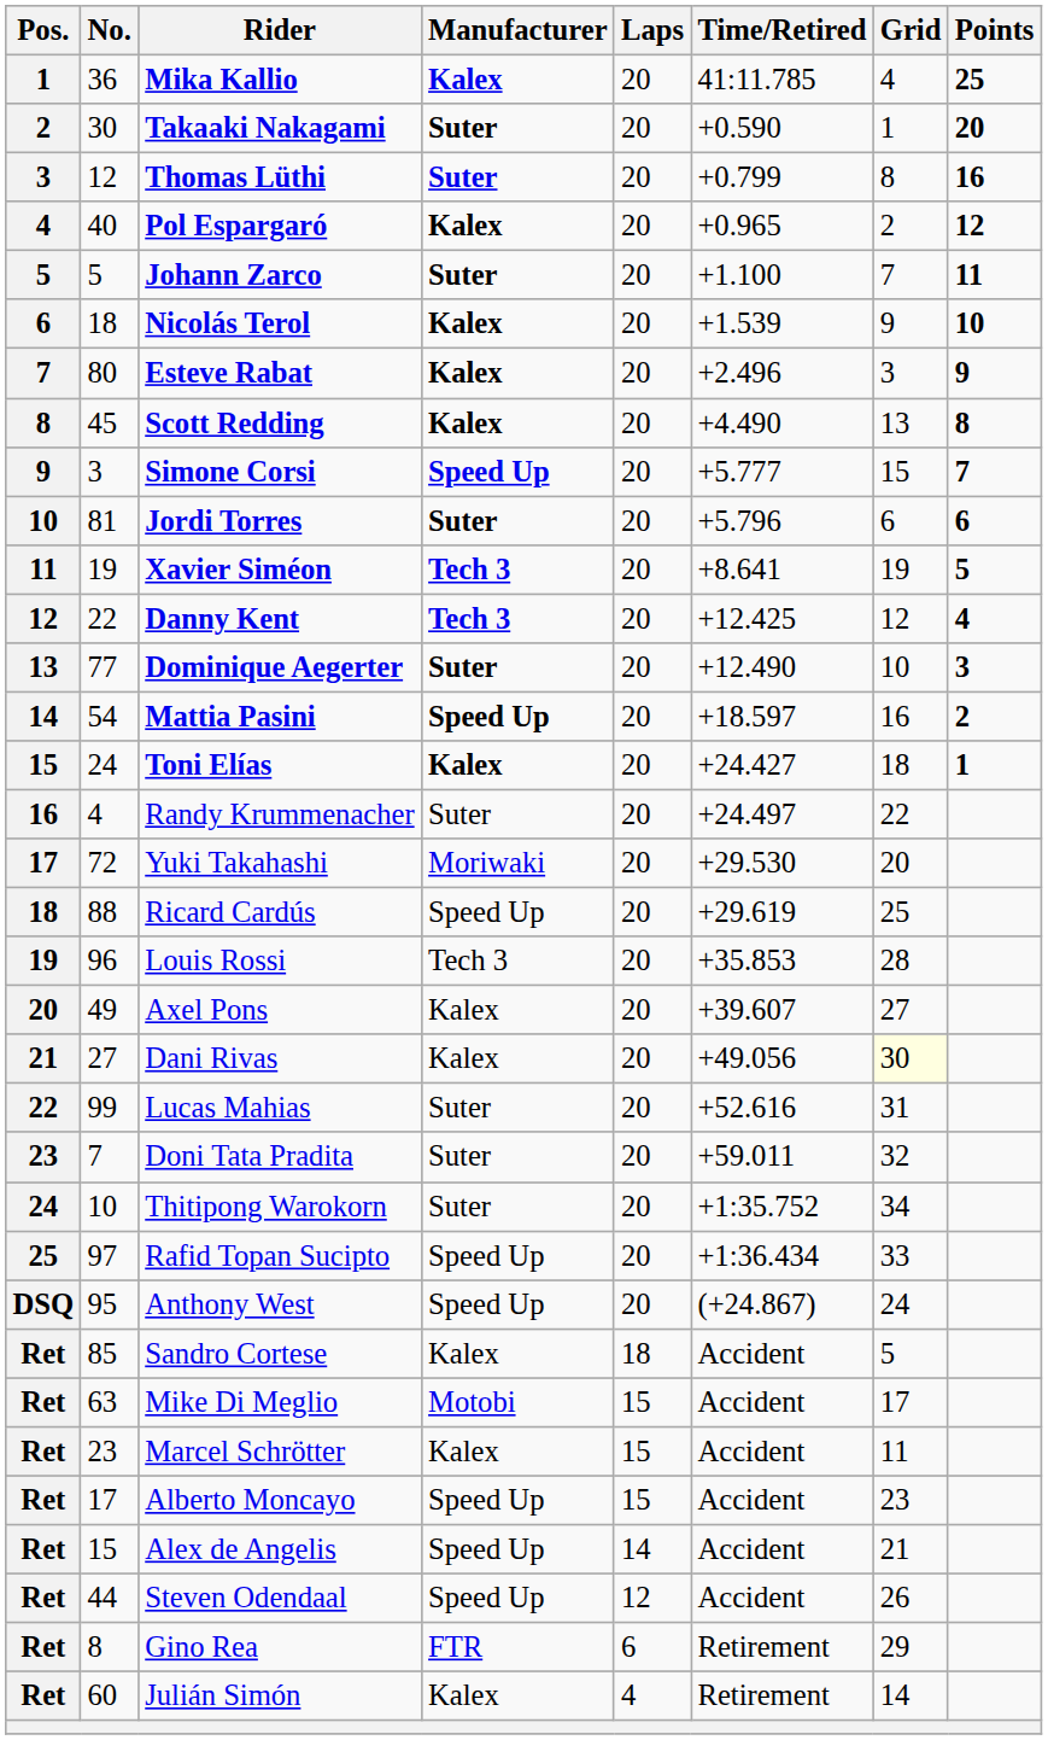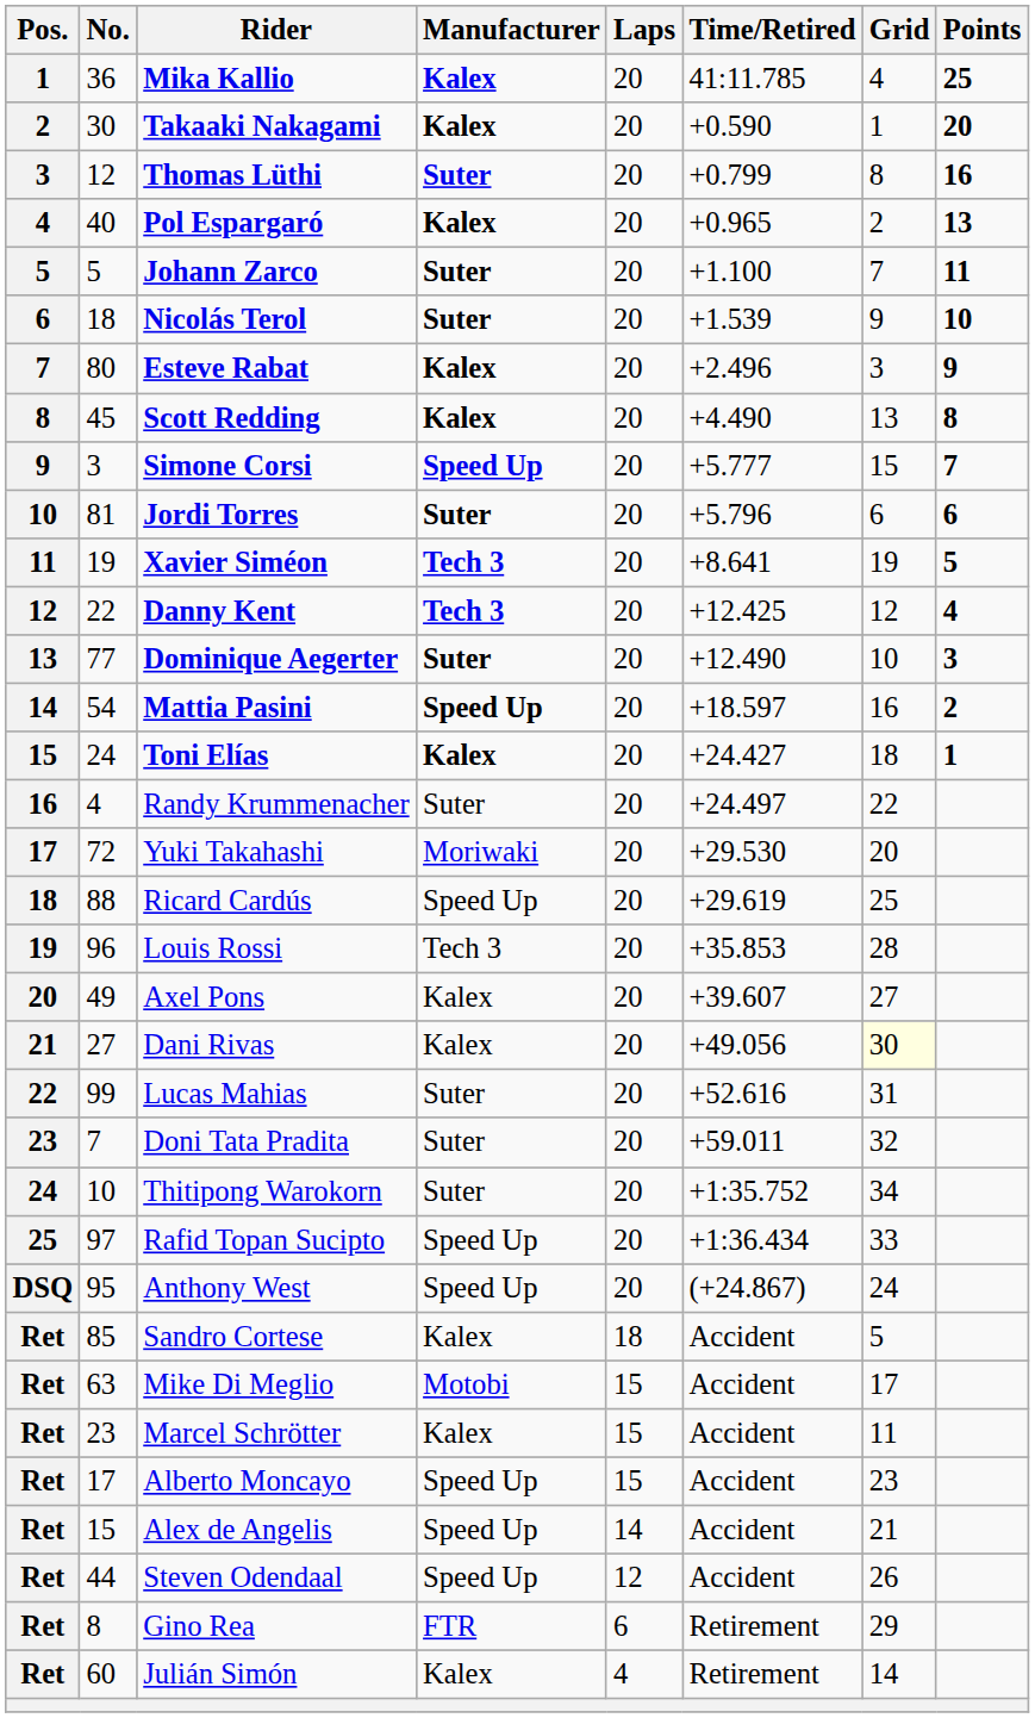 <table class="wikitable" style="font-size: 95%;">
 <tr>
 <th>Pos.</th>
 <th>No.</th>
 <th>Rider</th>
 <th>Manufacturer</th>
 <th>Laps</th>
 <th>Time/Retired</th>
 <th>Grid</th>
 <th>Points</th>
 </tr>
 <tr>
 <th>1</th>
 <td>36</td>
 <td> <strong><a href='#'>Mika Kallio</a></strong></td>
 <td><strong><a href='#'>Kalex</a></strong></td>
 <td>20</td>
 <td>41:11.785</td>
 <td>4</td>
 <td><strong>25</strong></td>
 </tr>
 <tr>
 <th>2</th>
 <td>30</td>
 <td> <strong><a href='#'>Takaaki Nakagami</a></strong></td>
-<td><strong>Suter</strong></td>
+<td><strong>Kalex</strong></td>
 <td>20</td>
 <td>+0.590</td>
 <td>1</td>
 <td><strong>20</strong></td>
 </tr>
 <tr>
 <th>3</th>
 <td>12</td>
 <td> <strong><a href='#'>Thomas Lüthi</a></strong></td>
 <td><strong><a href='#'>Suter</a></strong></td>
 <td>20</td>
 <td>+0.799</td>
 <td>8</td>
 <td><strong>16</strong></td>
 </tr>
 <tr>
 <th>4</th>
 <td>40</td>
 <td> <strong><a href='#'>Pol Espargaró</a></strong></td>
 <td><strong>Kalex</strong></td>
 <td>20</td>
 <td>+0.965</td>
 <td>2</td>
-<td><strong>12</strong></td>
+<td><strong>13</strong></td>
 </tr>
 <tr>
 <th>5</th>
 <td>5</td>
 <td> <strong><a href='#'>Johann Zarco</a></strong></td>
 <td><strong>Suter</strong></td>
 <td>20</td>
 <td>+1.100</td>
 <td>7</td>
 <td><strong>11</strong></td>
 </tr>
 <tr>
 <th>6</th>
 <td>18</td>
 <td> <strong><a href='#'>Nicolás Terol</a></strong></td>
-<td><strong>Kalex</strong></td>
+<td><strong>Suter</strong></td>
 <td>20</td>
 <td>+1.539</td>
 <td>9</td>
 <td><strong>10</strong></td>
 </tr>
 <tr>
 <th>7</th>
 <td>80</td>
 <td> <strong><a href='#'>Esteve Rabat</a></strong></td>
 <td><strong>Kalex</strong></td>
 <td>20</td>
 <td>+2.496</td>
 <td>3</td>
 <td><strong>9</strong></td>
 </tr>
 <tr>
 <th>8</th>
 <td>45</td>
 <td> <strong><a href='#'>Scott Redding</a></strong></td>
 <td><strong>Kalex</strong></td>
 <td>20</td>
 <td>+4.490</td>
 <td>13</td>
 <td><strong>8</strong></td>
 </tr>
 <tr>
 <th>9</th>
 <td>3</td>
 <td> <strong><a href='#'>Simone Corsi</a></strong></td>
 <td><strong><a href='#'>Speed Up</a></strong></td>
 <td>20</td>
 <td>+5.777</td>
 <td>15</td>
 <td><strong>7</strong></td>
 </tr>
 <tr>
 <th>10</th>
 <td>81</td>
 <td> <strong><a href='#'>Jordi Torres</a></strong></td>
 <td><strong>Suter</strong></td>
 <td>20</td>
 <td>+5.796</td>
 <td>6</td>
 <td><strong>6</strong></td>
 </tr>
 <tr>
 <th>11</th>
 <td>19</td>
 <td> <strong><a href='#'>Xavier Siméon</a></strong></td>
 <td><strong><a href='#'>Tech 3</a></strong></td>
 <td>20</td>
 <td>+8.641</td>
 <td>19</td>
 <td><strong>5</strong></td>
 </tr>
 <tr>
 <th>12</th>
 <td>22</td>
 <td> <strong><a href='#'>Danny Kent</a></strong></td>
 <td><strong><a href='#'>Tech 3</a></strong></td>
 <td>20</td>
 <td>+12.425</td>
 <td>12</td>
 <td><strong>4</strong></td>
 </tr>
 <tr>
 <th>13</th>
 <td>77</td>
 <td> <strong><a href='#'>Dominique Aegerter</a></strong></td>
 <td><strong>Suter</strong></td>
 <td>20</td>
 <td>+12.490</td>
 <td>10</td>
 <td><strong>3</strong></td>
 </tr>
 <tr>
 <th>14</th>
 <td>54</td>
 <td> <strong><a href='#'>Mattia Pasini</a></strong></td>
 <td><strong>Speed Up</strong></td>
 <td>20</td>
 <td>+18.597</td>
 <td>16</td>
 <td><strong>2</strong></td>
 </tr>
 <tr>
 <th>15</th>
 <td>24</td>
 <td> <strong><a href='#'>Toni Elías</a></strong></td>
 <td><strong>Kalex</strong></td>
 <td>20</td>
 <td>+24.427</td>
 <td>18</td>
 <td><strong>1</strong></td>
 </tr>
 <tr>
 <th>16</th>
 <td>4</td>
 <td> <a href='#'>Randy Krummenacher</a></td>
 <td>Suter</td>
 <td>20</td>
 <td>+24.497</td>
 <td>22</td>
 <td></td>
 </tr>
 <tr>
 <th>17</th>
 <td>72</td>
 <td> <a href='#'>Yuki Takahashi</a></td>
 <td><a href='#'>Moriwaki</a></td>
 <td>20</td>
 <td>+29.530</td>
 <td>20</td>
 <td></td>
 </tr>
 <tr>
 <th>18</th>
 <td>88</td>
 <td> <a href='#'>Ricard Cardús</a></td>
 <td>Speed Up</td>
 <td>20</td>
 <td>+29.619</td>
 <td>25</td>
 <td></td>
 </tr>
 <tr>
 <th>19</th>
 <td>96</td>
 <td> <a href='#'>Louis Rossi</a></td>
 <td>Tech 3</td>
 <td>20</td>
 <td>+35.853</td>
 <td>28</td>
 <td></td>
 </tr>
 <tr>
 <th>20</th>
 <td>49</td>
 <td> <a href='#'>Axel Pons</a></td>
 <td>Kalex</td>
 <td>20</td>
 <td>+39.607</td>
 <td>27</td>
 <td></td>
 </tr>
 <tr>
 <th>21</th>
 <td>27</td>
 <td> <a href='#'>Dani Rivas</a></td>
 <td>Kalex</td>
 <td>20</td>
 <td>+49.056</td>
 <td style="background: lightyellow;">30</td>
 <td></td>
 </tr>
 <tr>
 <th>22</th>
 <td>99</td>
 <td> <a href='#'>Lucas Mahias</a></td>
 <td>Suter</td>
 <td>20</td>
 <td>+52.616</td>
 <td>31</td>
 <td></td>
 </tr>
 <tr>
 <th>23</th>
 <td>7</td>
 <td> <a href='#'>Doni Tata Pradita</a></td>
 <td>Suter</td>
 <td>20</td>
 <td>+59.011</td>
 <td>32</td>
 <td></td>
 </tr>
 <tr>
 <th>24</th>
 <td>10</td>
 <td> <a href='#'>Thitipong Warokorn</a></td>
 <td>Suter</td>
 <td>20</td>
 <td>+1:35.752</td>
 <td>34</td>
 <td></td>
 </tr>
 <tr>
 <th>25</th>
 <td>97</td>
 <td> <a href='#'>Rafid Topan Sucipto</a></td>
 <td>Speed Up</td>
 <td>20</td>
 <td>+1:36.434</td>
 <td>33</td>
 <td></td>
 </tr>
 <tr>
 <th>DSQ</th>
 <td>95</td>
 <td> <a href='#'>Anthony West</a></td>
 <td>Speed Up</td>
 <td>20</td>
 <td>(+24.867)</td>
 <td>24</td>
 <td></td>
 </tr>
 <tr>
 <th>Ret</th>
 <td>85</td>
 <td> <a href='#'>Sandro Cortese</a></td>
 <td>Kalex</td>
 <td>18</td>
 <td>Accident</td>
 <td>5</td>
 <td></td>
 </tr>
 <tr>
 <th>Ret</th>
 <td>63</td>
 <td> <a href='#'>Mike Di Meglio</a></td>
 <td><a href='#'>Motobi</a></td>
 <td>15</td>
 <td>Accident</td>
 <td>17</td>
 <td></td>
 </tr>
 <tr>
 <th>Ret</th>
 <td>23</td>
 <td> <a href='#'>Marcel Schrötter</a></td>
 <td>Kalex</td>
 <td>15</td>
 <td>Accident</td>
 <td>11</td>
 <td></td>
 </tr>
 <tr>
 <th>Ret</th>
 <td>17</td>
 <td> <a href='#'>Alberto Moncayo</a></td>
 <td>Speed Up</td>
 <td>15</td>
 <td>Accident</td>
 <td>23</td>
 <td></td>
 </tr>
 <tr>
 <th>Ret</th>
 <td>15</td>
 <td> <a href='#'>Alex de Angelis</a></td>
 <td>Speed Up</td>
 <td>14</td>
 <td>Accident</td>
 <td>21</td>
 <td></td>
 </tr>
 <tr>
 <th>Ret</th>
 <td>44</td>
 <td> <a href='#'>Steven Odendaal</a></td>
 <td>Speed Up</td>
 <td>12</td>
 <td>Accident</td>
 <td>26</td>
 <td></td>
 </tr>
 <tr>
 <th>Ret</th>
 <td>8</td>
 <td> <a href='#'>Gino Rea</a></td>
 <td><a href='#'>FTR</a></td>
 <td>6</td>
 <td>Retirement</td>
 <td>29</td>
 <td></td>
 </tr>
 <tr>
 <th>Ret</th>
 <td>60</td>
 <td> <a href='#'>Julián Simón</a></td>
 <td>Kalex</td>
 <td>4</td>
 <td>Retirement</td>
 <td>14</td>
 <td></td>
 </tr>
 <tr>
 <th colspan=8></th>
 </tr>
 </table>
